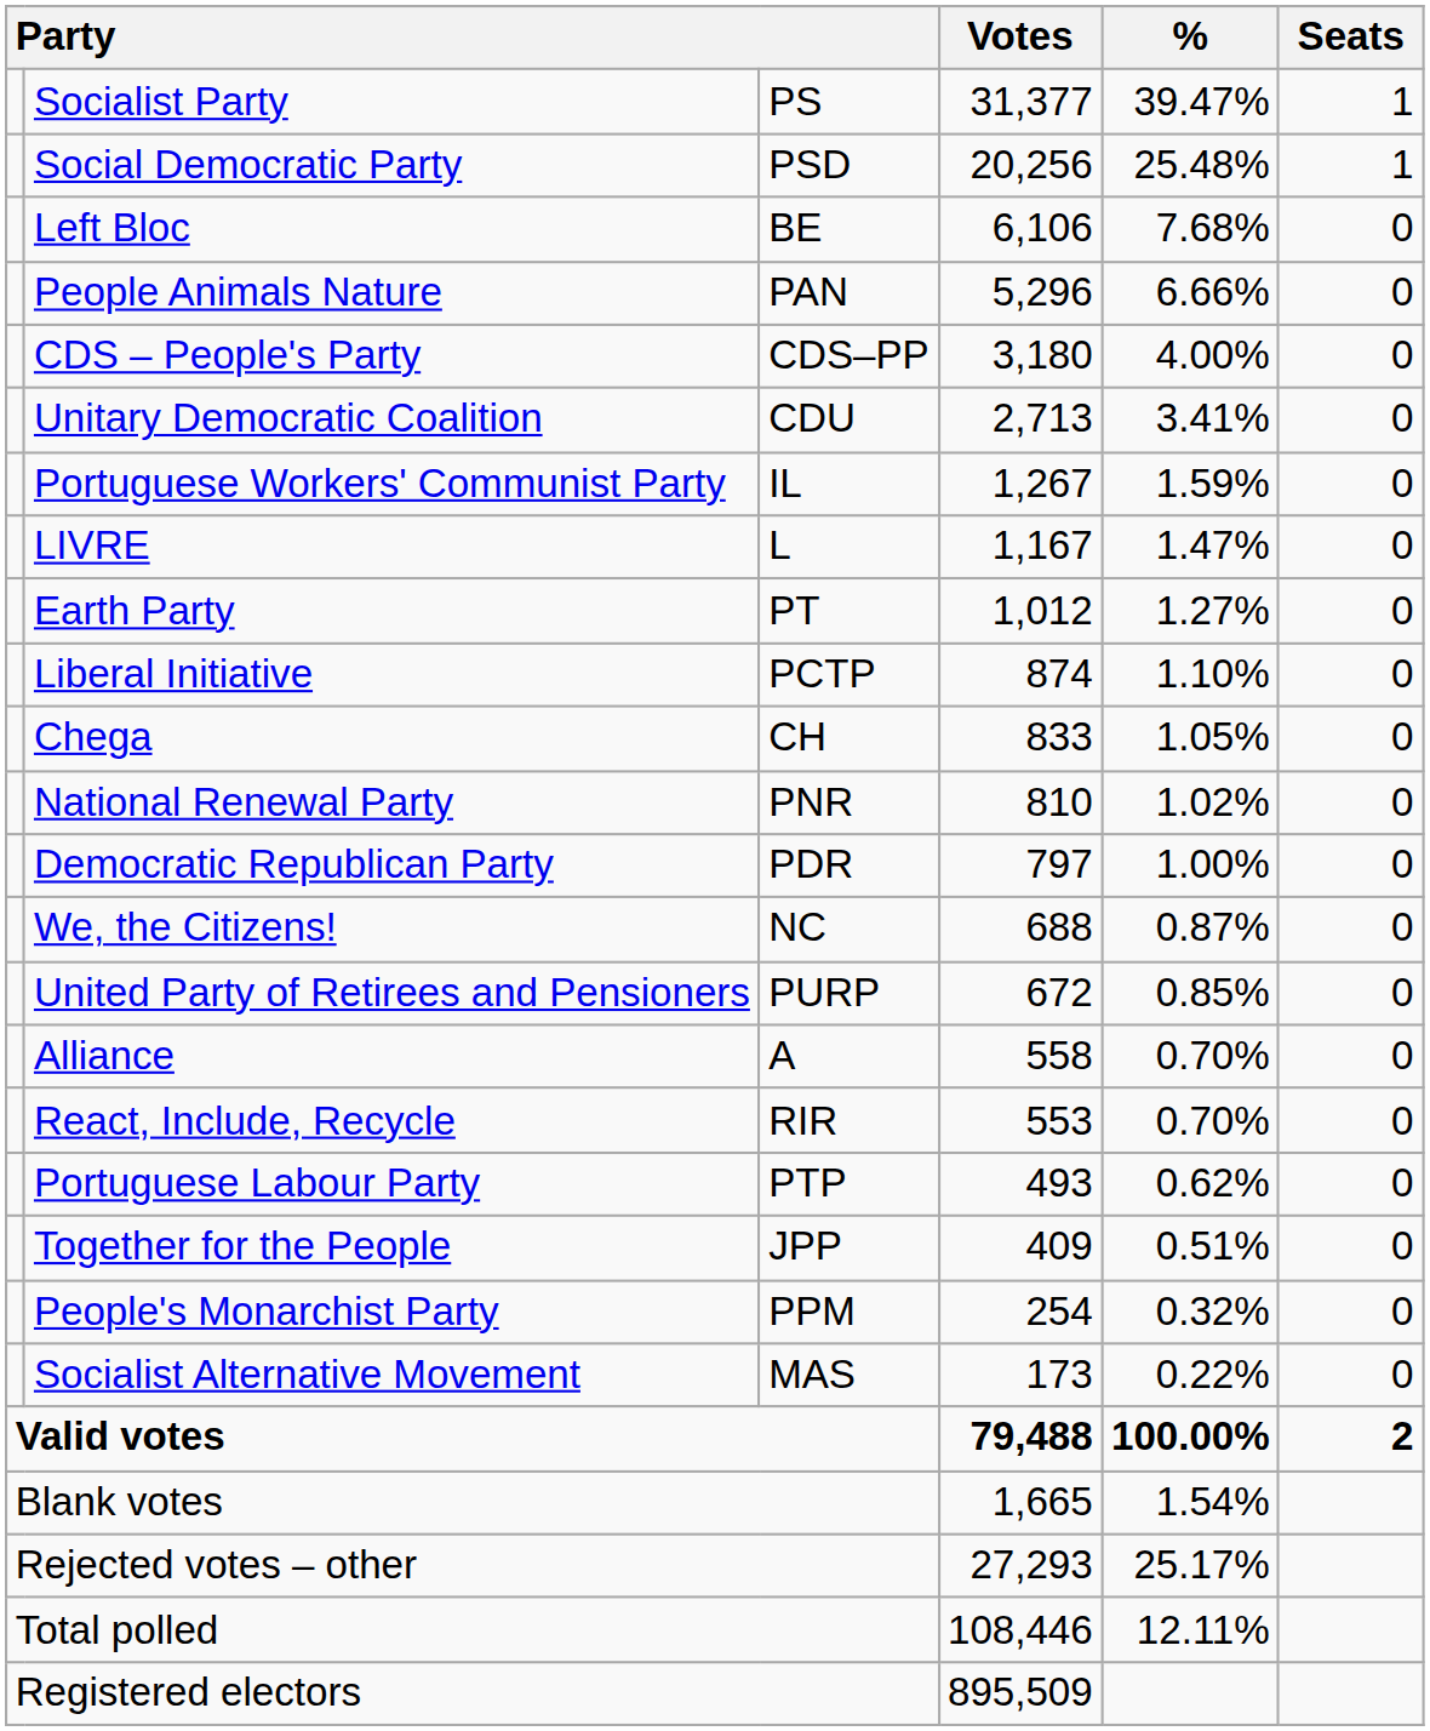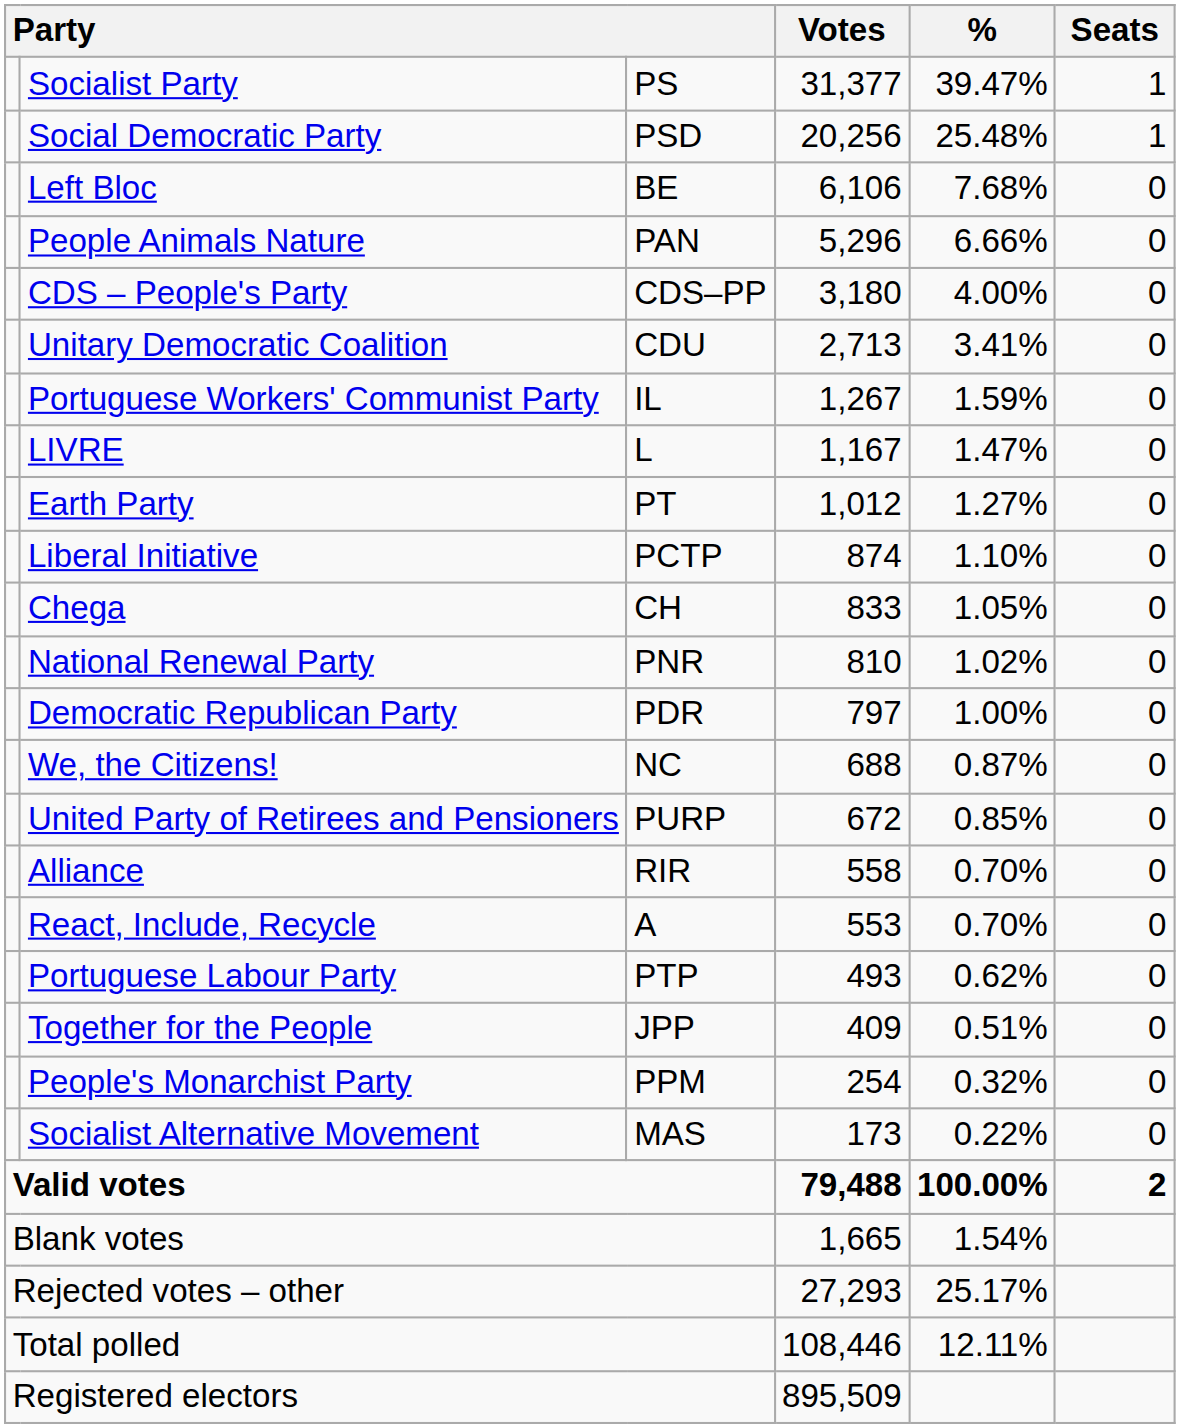 <table class="wikitable" border="1" style="text-align:right;">
 <tr>
 <th style="text-align:left;" colspan=3>Party</th>
 <th align=center width="50">Votes</th>
 <th align=center width="50">%</th>
 <th align=center width="50">Seats</th>
 </tr>
 <tr>
 <td></td>
 <td align=left><a href='#'>Socialist Party</a></td>
 <td align=left>PS</td>
 <td>31,377</td>
 <td>39.47%</td>
 <td>1</td>
 </tr>
 <tr>
 <td></td>
 <td align=left><a href='#'>Social Democratic Party</a></td>
 <td align=left>PSD</td>
 <td>20,256</td>
 <td>25.48%</td>
 <td>1</td>
 </tr>
 <tr>
 <td></td>
 <td align=left><a href='#'>Left Bloc</a></td>
 <td align=left>BE</td>
 <td>6,106</td>
 <td>7.68%</td>
 <td>0</td>
 </tr>
 <tr>
 <td></td>
 <td align=left><a href='#'>People Animals Nature</a></td>
 <td align=left>PAN</td>
 <td>5,296</td>
 <td>6.66%</td>
 <td>0</td>
 </tr>
 <tr>
 <td></td>
 <td align=left><a href='#'>CDS – People's Party</a></td>
 <td align=left style="white-space: nowrap;">CDS–PP</td>
 <td>3,180</td>
 <td>4.00%</td>
 <td>0</td>
 </tr>
 <tr>
 <td></td>
 <td align=left style="white-space: nowrap;"><a href='#'>Unitary Democratic Coalition</a></td>
 <td align=left>CDU</td>
 <td>2,713</td>
 <td>3.41%</td>
 <td>0</td>
 </tr>
 <tr>
 <td></td>
 <td align=left><a href='#'>Portuguese Workers' Communist Party</a></td>
 <td align=left>IL</td>
 <td>1,267</td>
 <td>1.59%</td>
 <td>0</td>
 </tr>
 <tr>
 <td></td>
 <td align=left><a href='#'>LIVRE</a></td>
 <td align=left>L</td>
 <td>1,167</td>
 <td>1.47%</td>
 <td>0</td>
 </tr>
 <tr>
 <td></td>
 <td align=left><a href='#'>Earth Party</a></td>
 <td align=left>PT</td>
 <td>1,012</td>
 <td>1.27%</td>
 <td>0</td>
 </tr>
 <tr>
 <td></td>
 <td align=left><a href='#'>Liberal Initiative</a></td>
 <td align=left>PCTP</td>
 <td>874</td>
 <td>1.10%</td>
 <td>0</td>
 </tr>
 <tr>
 <td></td>
 <td align=left><a href='#'>Chega</a></td>
 <td align=left>CH</td>
 <td>833</td>
 <td>1.05%</td>
 <td>0</td>
 </tr>
 <tr>
 <td></td>
 <td align=left><a href='#'>National Renewal Party</a></td>
 <td align=left>PNR</td>
 <td>810</td>
 <td>1.02%</td>
 <td>0</td>
 </tr>
 <tr>
 <td></td>
 <td align=left><a href='#'>Democratic Republican Party</a></td>
 <td align=left>PDR</td>
 <td>797</td>
 <td>1.00%</td>
 <td>0</td>
 </tr>
 <tr>
 <td></td>
 <td align=left><a href='#'>We, the Citizens!</a></td>
 <td align=left>NC</td>
 <td>688</td>
 <td>0.87%</td>
 <td>0</td>
 </tr>
 <tr>
 <td></td>
 <td align=left><a href='#'>United Party of Retirees and Pensioners</a></td>
 <td align=left>PURP</td>
 <td>672</td>
 <td>0.85%</td>
 <td>0</td>
 </tr>
 <tr>
 <td></td>
 <td align=left><a href='#'>Alliance</a></td>
-<td align=left>A</td>
+<td align=left>RIR</td>
 <td>558</td>
 <td>0.70%</td>
 <td>0</td>
 </tr>
 <tr>
 <td></td>
 <td align=left><a href='#'>React, Include, Recycle</a></td>
-<td align=left>RIR</td>
+<td align=left>A</td>
 <td>553</td>
 <td>0.70%</td>
 <td>0</td>
 </tr>
 <tr>
 <td></td>
 <td align=left><a href='#'>Portuguese Labour Party</a></td>
 <td align=left>PTP</td>
 <td>493</td>
 <td>0.62%</td>
 <td>0</td>
 </tr>
 <tr>
 <td></td>
 <td align=left><a href='#'>Together for the People</a></td>
 <td align=left>JPP</td>
 <td>409</td>
 <td>0.51%</td>
 <td>0</td>
 </tr>
 <tr>
 <td></td>
 <td align=left><a href='#'>People's Monarchist Party</a></td>
 <td align=left>PPM</td>
 <td>254</td>
 <td>0.32%</td>
 <td>0</td>
 </tr>
 <tr>
 <td></td>
 <td align=left><a href='#'>Socialist Alternative Movement</a></td>
 <td align=left>MAS</td>
 <td>173</td>
 <td>0.22%</td>
 <td>0</td>
 </tr>
 <tr style="font-weight:bold">
 <td align=left colspan=3>Valid votes</td>
 <td>79,488</td>
 <td>100.00%</td>
 <td>2</td>
 </tr>
 <tr>
 <td align=left colspan=3>Blank votes</td>
 <td>1,665</td>
 <td>1.54%</td>
 <td></td>
 </tr>
 <tr>
 <td align=left colspan=3>Rejected votes – other</td>
 <td>27,293</td>
 <td>25.17%</td>
 <td></td>
 </tr>
 <tr>
 <td align=left colspan=3>Total polled</td>
 <td>108,446</td>
 <td>12.11%</td>
 <td></td>
 </tr>
 <tr>
 <td align=left colspan=3>Registered electors</td>
 <td>895,509</td>
 <td></td>
 <td></td>
 </tr>
 </table>
